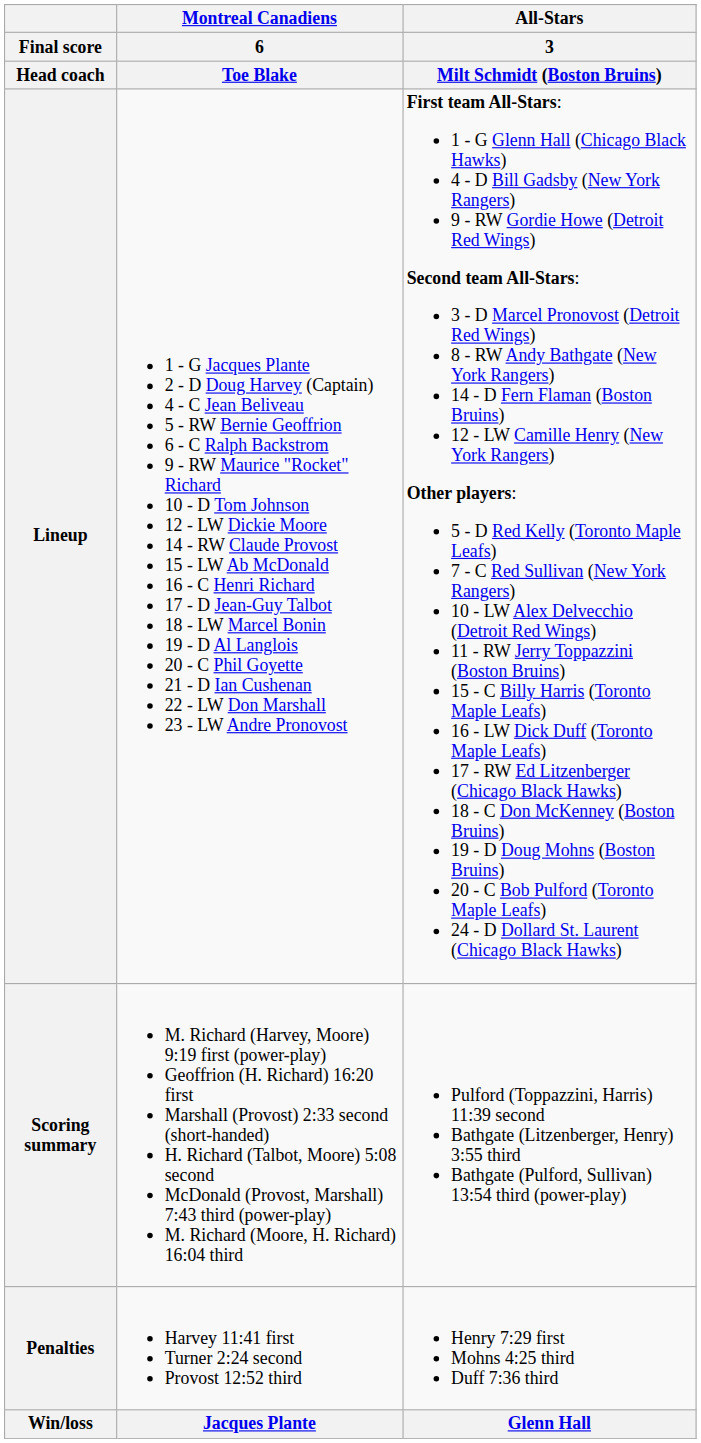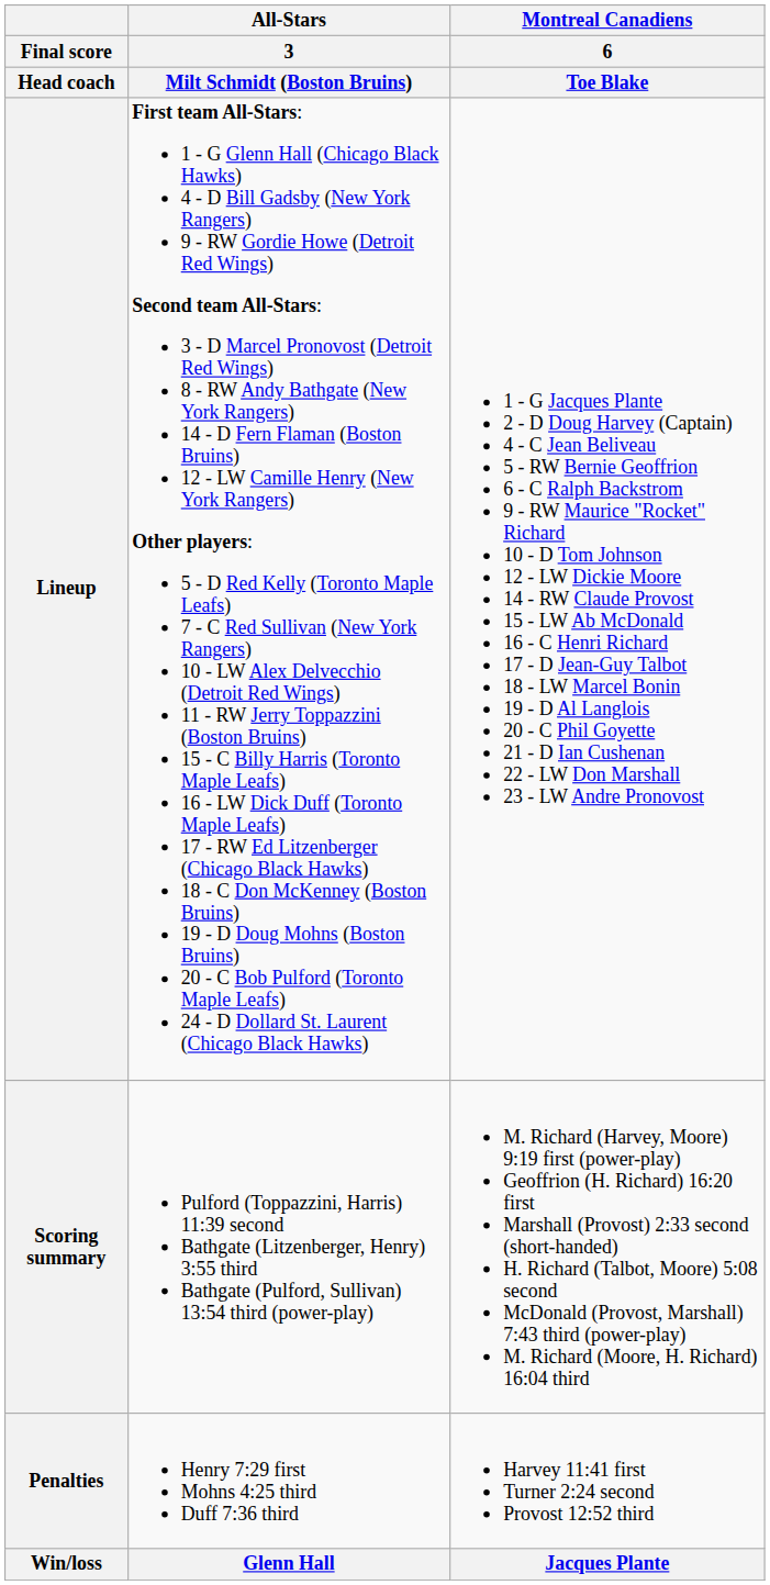 <table class="wikitable" style="width:100%">
 <tr>
 <th></th>
+<th>All-Stars</th>
 <th><a href='#'>Montreal Canadiens</a></th>
-<th>All-Stars</th>
 </tr>
 <tr>
 <th>Final score</th>
+<th>3</th>
 <th>6</th>
-<th>3</th>
 </tr>
 <tr>
 <th>Head coach</th>
+<th><a href='#'>Milt Schmidt</a> (<a href='#'>Boston Bruins</a>)</th>
 <th><a href='#'>Toe Blake</a></th>
-<th><a href='#'>Milt Schmidt</a> (<a href='#'>Boston Bruins</a>)</th>
 </tr>
 <tr>
 <th>Lineup</th>
+<td><strong>First team All-Stars</strong>:<br><ul><li>1 - G <a href='#'>Glenn Hall</a> (<a href='#'>Chicago Black Hawks</a>)</li><li>4 - D <a href='#'>Bill Gadsby</a> (<a href='#'>New York Rangers</a>)</li><li>9 - RW <a href='#'>Gordie Howe</a> (<a href='#'>Detroit Red Wings</a>)</li></ul><strong>Second team All-Stars</strong>:<ul><li>3 - D <a href='#'>Marcel Pronovost</a> (<a href='#'>Detroit Red Wings</a>)</li><li>8 - RW <a href='#'>Andy Bathgate</a> (<a href='#'>New York Rangers</a>)</li><li>14 - D <a href='#'>Fern Flaman</a> (<a href='#'>Boston Bruins</a>)</li><li>12 - LW <a href='#'>Camille Henry</a> (<a href='#'>New York Rangers</a>)</li></ul><strong>Other players</strong>:<ul><li>5 - D <a href='#'>Red Kelly</a> (<a href='#'>Toronto Maple Leafs</a>)</li><li>7 - C <a href='#'>Red Sullivan</a> (<a href='#'>New York Rangers</a>)</li><li>10 - LW <a href='#'>Alex Delvecchio</a> (<a href='#'>Detroit Red Wings</a>)</li><li>11 - RW <a href='#'>Jerry Toppazzini</a> (<a href='#'>Boston Bruins</a>)</li><li>15 - C <a href='#'>Billy Harris</a> (<a href='#'>Toronto Maple Leafs</a>)</li><li>16 - LW <a href='#'>Dick Duff</a> (<a href='#'>Toronto Maple Leafs</a>)</li><li>17 - RW <a href='#'>Ed Litzenberger</a> (<a href='#'>Chicago Black Hawks</a>)</li><li>18 - C <a href='#'>Don McKenney</a> (<a href='#'>Boston Bruins</a>)</li><li>19 - D <a href='#'>Doug Mohns</a> (<a href='#'>Boston Bruins</a>)</li><li>20 - C <a href='#'>Bob Pulford</a> (<a href='#'>Toronto Maple Leafs</a>)</li><li>24 - D <a href='#'>Dollard St. Laurent</a> (<a href='#'>Chicago Black Hawks</a>)</li></ul></td>
 <td><br><ul><li>1 - G <a href='#'>Jacques Plante</a></li><li>2 - D <a href='#'>Doug Harvey</a> (Captain)</li><li>4 - C <a href='#'>Jean Beliveau</a></li><li>5 - RW <a href='#'>Bernie Geoffrion</a></li><li>6 - C <a href='#'>Ralph Backstrom</a></li><li>9 - RW <a href='#'>Maurice "Rocket" Richard</a></li><li>10 - D <a href='#'>Tom Johnson</a></li><li>12 - LW <a href='#'>Dickie Moore</a></li><li>14 - RW <a href='#'>Claude Provost</a></li><li>15 - LW <a href='#'>Ab McDonald</a></li><li>16 - C <a href='#'>Henri Richard</a></li><li>17 - D <a href='#'>Jean-Guy Talbot</a></li><li>18 - LW <a href='#'>Marcel Bonin</a></li><li>19 - D <a href='#'>Al Langlois</a></li><li>20 - C <a href='#'>Phil Goyette</a></li><li>21 - D <a href='#'>Ian Cushenan</a></li><li>22 - LW <a href='#'>Don Marshall</a></li><li>23 - LW <a href='#'>Andre Pronovost</a></li></ul></td>
-<td><strong>First team All-Stars</strong>:<br><ul><li>1 - G <a href='#'>Glenn Hall</a> (<a href='#'>Chicago Black Hawks</a>)</li><li>4 - D <a href='#'>Bill Gadsby</a> (<a href='#'>New York Rangers</a>)</li><li>9 - RW <a href='#'>Gordie Howe</a> (<a href='#'>Detroit Red Wings</a>)</li></ul><strong>Second team All-Stars</strong>:<ul><li>3 - D <a href='#'>Marcel Pronovost</a> (<a href='#'>Detroit Red Wings</a>)</li><li>8 - RW <a href='#'>Andy Bathgate</a> (<a href='#'>New York Rangers</a>)</li><li>14 - D <a href='#'>Fern Flaman</a> (<a href='#'>Boston Bruins</a>)</li><li>12 - LW <a href='#'>Camille Henry</a> (<a href='#'>New York Rangers</a>)</li></ul><strong>Other players</strong>:<ul><li>5 - D <a href='#'>Red Kelly</a> (<a href='#'>Toronto Maple Leafs</a>)</li><li>7 - C <a href='#'>Red Sullivan</a> (<a href='#'>New York Rangers</a>)</li><li>10 - LW <a href='#'>Alex Delvecchio</a> (<a href='#'>Detroit Red Wings</a>)</li><li>11 - RW <a href='#'>Jerry Toppazzini</a> (<a href='#'>Boston Bruins</a>)</li><li>15 - C <a href='#'>Billy Harris</a> (<a href='#'>Toronto Maple Leafs</a>)</li><li>16 - LW <a href='#'>Dick Duff</a> (<a href='#'>Toronto Maple Leafs</a>)</li><li>17 - RW <a href='#'>Ed Litzenberger</a> (<a href='#'>Chicago Black Hawks</a>)</li><li>18 - C <a href='#'>Don McKenney</a> (<a href='#'>Boston Bruins</a>)</li><li>19 - D <a href='#'>Doug Mohns</a> (<a href='#'>Boston Bruins</a>)</li><li>20 - C <a href='#'>Bob Pulford</a> (<a href='#'>Toronto Maple Leafs</a>)</li><li>24 - D <a href='#'>Dollard St. Laurent</a> (<a href='#'>Chicago Black Hawks</a>)</li></ul></td>
 </tr>
 <tr>
 <th>Scoring summary</th>
+<td><br><ul><li>Pulford (Toppazzini, Harris) 11:39 second</li><li>Bathgate (Litzenberger, Henry) 3:55 third</li><li>Bathgate (Pulford, Sullivan) 13:54 third (power-play)</li></ul></td>
 <td><br><ul><li>M. Richard (Harvey, Moore) 9:19 first (power-play)</li><li>Geoffrion (H. Richard) 16:20 first</li><li>Marshall (Provost) 2:33 second (short-handed)</li><li>H. Richard (Talbot, Moore) 5:08 second</li><li>McDonald (Provost, Marshall) 7:43 third (power-play)</li><li>M. Richard (Moore, H. Richard) 16:04 third</li></ul></td>
-<td><br><ul><li>Pulford (Toppazzini, Harris) 11:39 second</li><li>Bathgate (Litzenberger, Henry) 3:55 third</li><li>Bathgate (Pulford, Sullivan) 13:54 third (power-play)</li></ul></td>
 </tr>
 <tr>
 <th>Penalties</th>
+<td><br><ul><li>Henry 7:29 first</li><li>Mohns 4:25 third</li><li>Duff 7:36 third</li></ul></td>
 <td><br><ul><li>Harvey 11:41 first</li><li>Turner 2:24 second</li><li>Provost 12:52 third</li></ul></td>
-<td><br><ul><li>Henry 7:29 first</li><li>Mohns 4:25 third</li><li>Duff 7:36 third</li></ul></td>
 </tr>
 <tr>
 <th>Win/loss</th>
+<th><a href='#'>Glenn Hall</a></th>
 <th><a href='#'>Jacques Plante</a></th>
-<th><a href='#'>Glenn Hall</a></th>
 </tr>
 </table>
